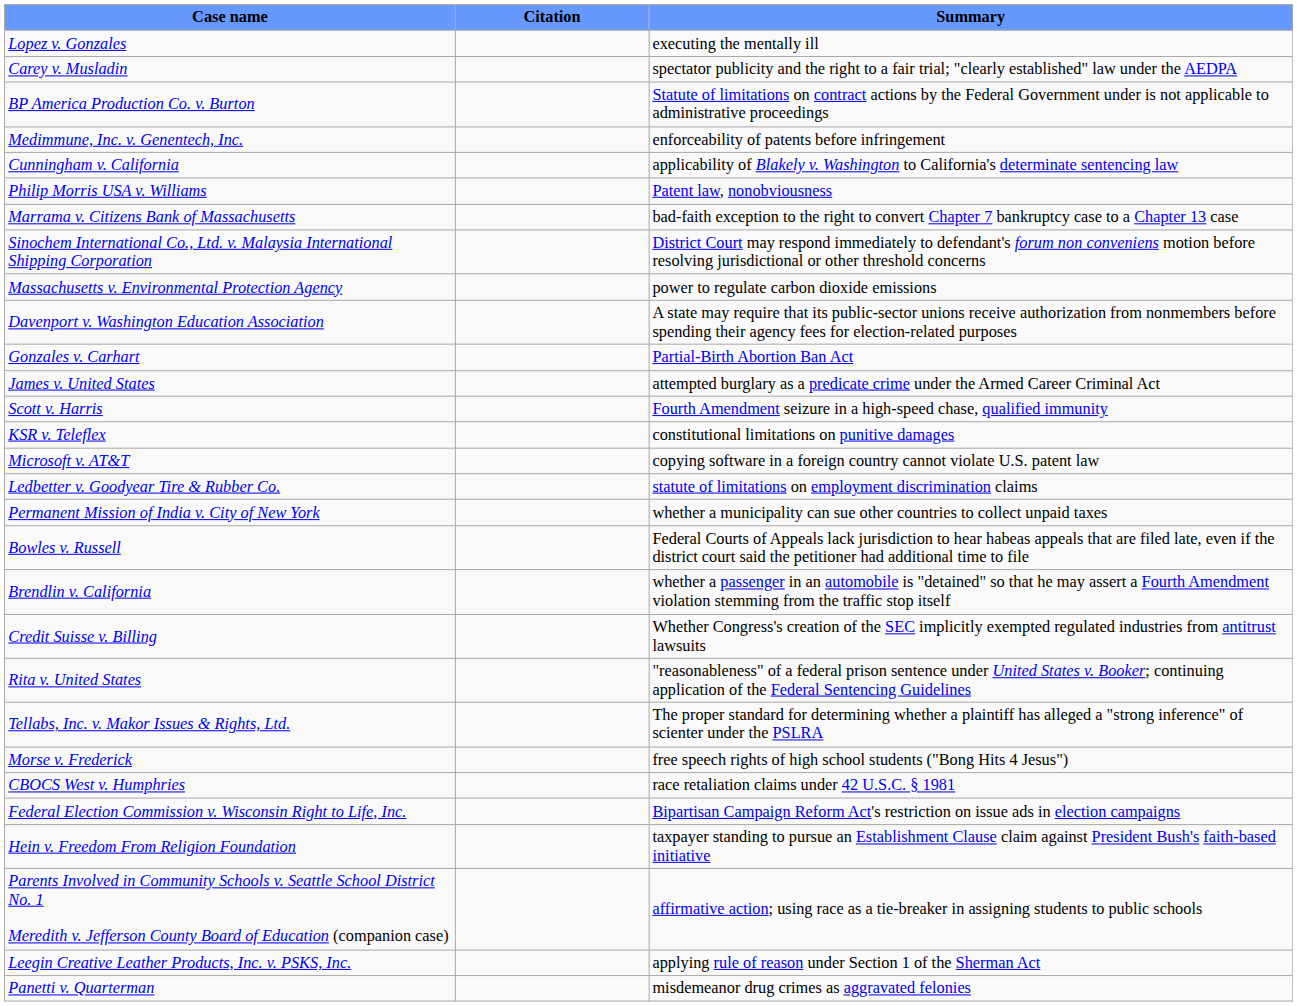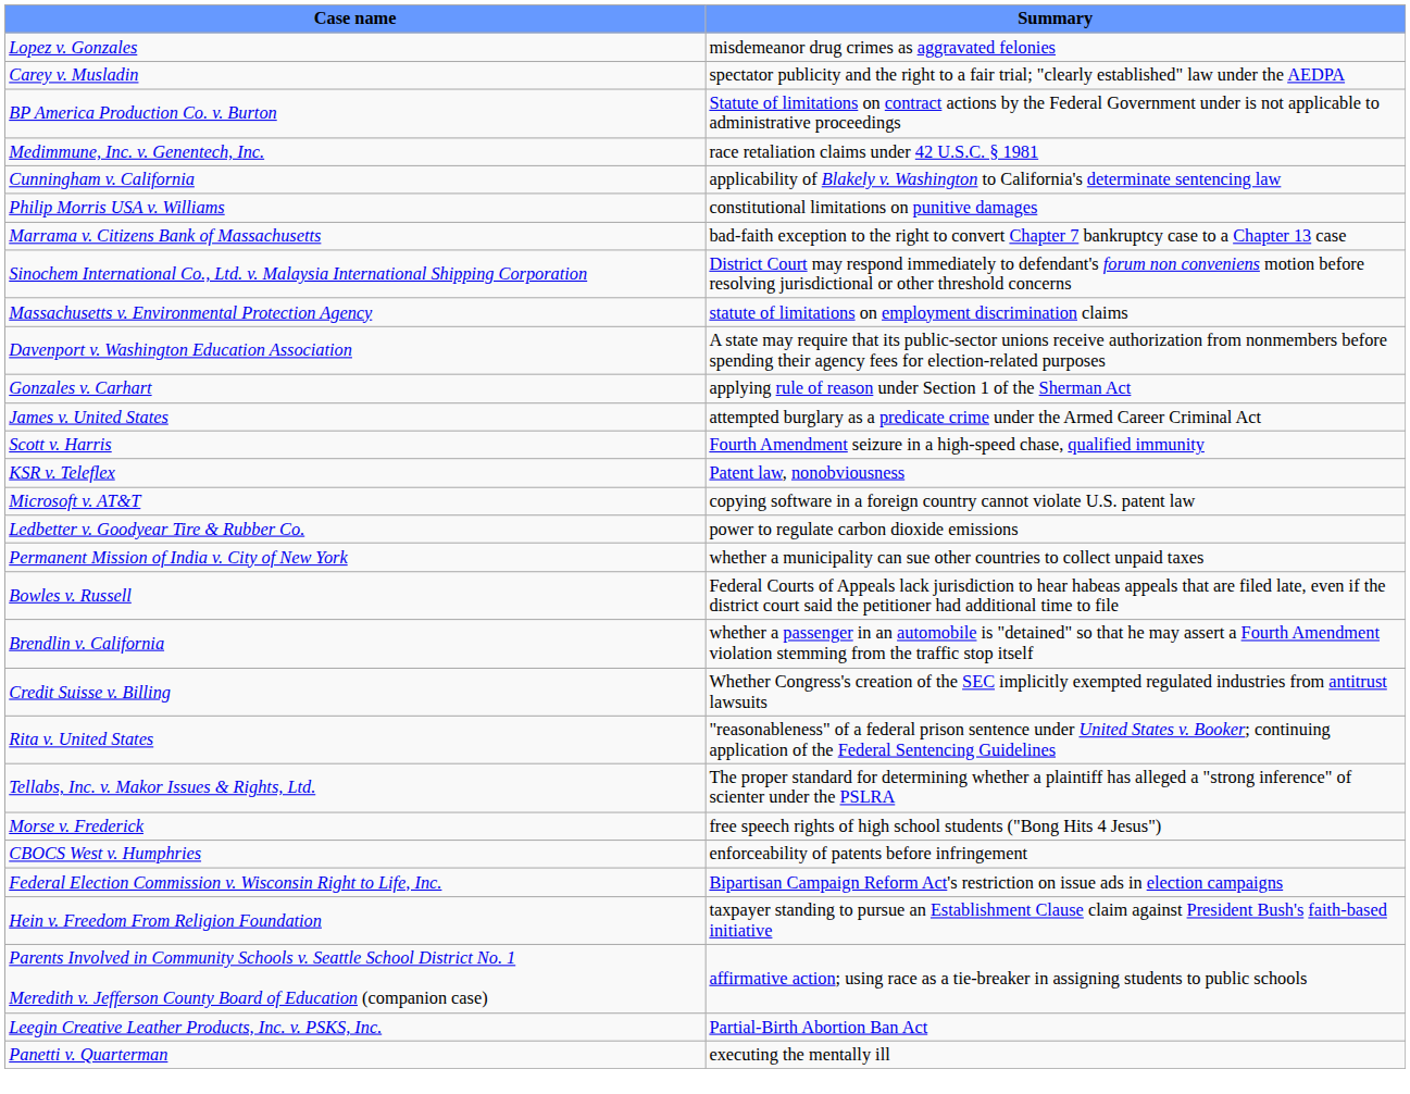 <table class="wikitable" style="margin:auto;width:100%">
 <tr>
 <th style="background:#69f;">Case name</th>
-<th style="background:#69f; width:15%;">Citation</th>
 <th style="background:#69f; width:50%;">Summary</th>
 </tr>
 <tr>
 <td><em><a href='#'>Lopez v. Gonzales</a></em></td>
-<td></td>
-<td>executing the mentally ill</td>
+<td>misdemeanor drug crimes as <a href='#'>aggravated felonies</a></td>
 </tr>
 <tr>
 <td><em><a href='#'>Carey v. Musladin</a></em></td>
-<td></td>
 <td>spectator publicity and the right to a fair trial; "clearly established" law under the <a href='#'>AEDPA</a></td>
 </tr>
 <tr>
 <td><em><a href='#'>BP America Production Co. v. Burton</a></em></td>
-<td></td>
 <td><a href='#'>Statute of limitations</a> on <a href='#'>contract</a> actions by the Federal Government under  is not applicable to administrative proceedings</td>
 </tr>
 <tr>
 <td><em><a href='#'>Medimmune, Inc. v. Genentech, Inc.</a></em> </td>
-<td></td>
-<td>enforceability of patents before infringement</td>
+<td>race retaliation claims under <a href='#'>42 U.S.C. § 1981</a></td>
 </tr>
 <tr>
 <td><em><a href='#'>Cunningham v. California</a></em></td>
-<td></td>
 <td>applicability of <em><a href='#'>Blakely v. Washington</a></em> to California's <a href='#'>determinate sentencing law</a></td>
 </tr>
 <tr>
 <td><em><a href='#'>Philip Morris USA v. Williams</a></em></td>
-<td></td>
-<td><a href='#'>Patent law</a>, <a href='#'>nonobviousness</a></td>
+<td>constitutional limitations on <a href='#'>punitive damages</a></td>
 </tr>
 <tr>
 <td><em><a href='#'>Marrama v. Citizens Bank of Massachusetts</a></em></td>
-<td></td>
 <td>bad-faith exception to the right to convert <a href='#'>Chapter 7</a> bankruptcy case to a <a href='#'>Chapter 13</a> case</td>
 </tr>
 <tr>
 <td><em><a href='#'>Sinochem International Co., Ltd. v. Malaysia International Shipping Corporation</a></em></td>
-<td></td>
 <td><a href='#'>District Court</a> may respond immediately to defendant's <em><a href='#'>forum non conveniens</a></em> motion before resolving jurisdictional or other threshold concerns</td>
 </tr>
 <tr>
 <td><em><a href='#'>Massachusetts v. Environmental Protection Agency</a></em></td>
-<td></td>
-<td>power to regulate carbon dioxide emissions</td>
+<td><a href='#'>statute of limitations</a> on <a href='#'>employment discrimination</a> claims</td>
 </tr>
 <tr>
 <td><em><a href='#'>Davenport v. Washington Education Association</a></em></td>
-<td></td>
 <td>A state may require that its public-sector unions receive authorization from nonmembers before spending their agency fees for election-related purposes</td>
 </tr>
 <tr>
 <td><em><a href='#'>Gonzales v. Carhart</a></em></td>
-<td></td>
-<td><a href='#'>Partial-Birth Abortion Ban Act</a></td>
+<td>applying <a href='#'>rule of reason</a> under Section 1 of the <a href='#'>Sherman Act</a></td>
 </tr>
 <tr>
 <td><em><a href='#'>James v. United States</a></em></td>
-<td></td>
 <td>attempted burglary as a <a href='#'>predicate crime</a> under the Armed Career Criminal Act</td>
 </tr>
 <tr>
 <td><em><a href='#'>Scott v. Harris</a></em></td>
-<td></td>
 <td><a href='#'>Fourth Amendment</a> seizure in a high-speed chase, <a href='#'>qualified immunity</a></td>
 </tr>
 <tr>
 <td><em><a href='#'>KSR v. Teleflex</a></em></td>
-<td></td>
-<td>constitutional limitations on <a href='#'>punitive damages</a></td>
+<td><a href='#'>Patent law</a>, <a href='#'>nonobviousness</a></td>
 </tr>
 <tr>
 <td><em><a href='#'>Microsoft v. AT&T</a></em></td>
-<td></td>
 <td>copying software in a foreign country cannot violate U.S. patent law</td>
 </tr>
 <tr>
 <td><em><a href='#'>Ledbetter v. Goodyear Tire & Rubber Co.</a></em></td>
-<td></td>
-<td><a href='#'>statute of limitations</a> on <a href='#'>employment discrimination</a> claims</td>
+<td>power to regulate carbon dioxide emissions</td>
 </tr>
 <tr>
 <td><em><a href='#'>Permanent Mission of India v. City of New York</a></em></td>
-<td></td>
 <td>whether a municipality can sue other countries to collect unpaid taxes</td>
 </tr>
 <tr>
 <td><em><a href='#'>Bowles v. Russell</a></em></td>
-<td></td>
 <td>Federal Courts of Appeals lack jurisdiction to hear habeas appeals that are filed late, even if the district court said the petitioner had additional time to file</td>
 </tr>
 <tr>
 <td><em><a href='#'>Brendlin v. California</a></em></td>
-<td></td>
 <td>whether a <a href='#'>passenger</a> in an <a href='#'>automobile</a> is "detained" so that he may assert a <a href='#'>Fourth Amendment</a> violation stemming from the traffic stop itself</td>
 </tr>
 <tr>
 <td><em><a href='#'>Credit Suisse v. Billing</a></em></td>
-<td></td>
 <td>Whether Congress's creation of the <a href='#'>SEC</a> implicitly exempted regulated industries from <a href='#'>antitrust</a> lawsuits</td>
 </tr>
 <tr>
 <td><em><a href='#'>Rita v. United States</a></em></td>
-<td></td>
 <td>"reasonableness" of a federal prison sentence under <em><a href='#'>United States v. Booker</a></em>; continuing application of the <a href='#'>Federal Sentencing Guidelines</a></td>
 </tr>
 <tr>
 <td><em><a href='#'>Tellabs, Inc. v. Makor Issues & Rights, Ltd.</a></em></td>
-<td></td>
 <td>The proper standard for determining whether a plaintiff has alleged a "strong inference" of scienter under the <a href='#'>PSLRA</a></td>
 </tr>
 <tr>
 <td><em><a href='#'>Morse v. Frederick</a></em></td>
-<td></td>
 <td>free speech rights of high school students ("Bong Hits 4 Jesus")</td>
 </tr>
 <tr>
 <td><em><a href='#'>CBOCS West v. Humphries</a></em></td>
-<td></td>
-<td>race retaliation claims under <a href='#'>42 U.S.C. § 1981</a></td>
+<td>enforceability of patents before infringement</td>
 </tr>
 <tr>
 <td><em><a href='#'>Federal Election Commission v. Wisconsin Right to Life, Inc.</a></em></td>
-<td></td>
 <td><a href='#'>Bipartisan Campaign Reform Act</a>'s restriction on issue ads in <a href='#'>election campaigns</a></td>
 </tr>
 <tr>
 <td><em><a href='#'>Hein v. Freedom From Religion Foundation</a></em></td>
-<td></td>
 <td>taxpayer standing to pursue an <a href='#'>Establishment Clause</a> claim against <a href='#'>President Bush's</a> <a href='#'>faith-based initiative</a></td>
 </tr>
 <tr>
 <td><em><a href='#'>Parents Involved in Community Schools v. Seattle School District No. 1</a></em><br><br><em><a href='#'>Meredith v. Jefferson County Board of Education</a></em> (companion case)</td>
-<td></td>
 <td><a href='#'>affirmative action</a>; using race as a tie-breaker in assigning students to public schools</td>
 </tr>
 <tr>
 <td><em><a href='#'>Leegin Creative Leather Products, Inc. v. PSKS, Inc.</a></em></td>
-<td></td>
-<td>applying <a href='#'>rule of reason</a> under Section 1 of the <a href='#'>Sherman Act</a></td>
+<td><a href='#'>Partial-Birth Abortion Ban Act</a></td>
 </tr>
 <tr>
 <td><em><a href='#'>Panetti v. Quarterman</a></em></td>
-<td></td>
-<td>misdemeanor drug crimes as <a href='#'>aggravated felonies</a></td>
+<td>executing the mentally ill</td>
 </tr>
 </table>
